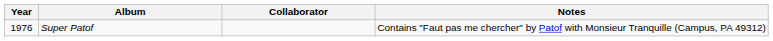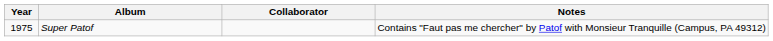 <table class="wikitable sortable">
 <tr>
 <th style="width:3em">Year</th>
 <th style="width:18em">Album</th>
 <th style="width:15em">Collaborator</th>
 <th class="unsortable">Notes</th>
 </tr>
 <tr>
-<td align="center">1976</td>
+<td align="center">1975</td>
 <td><em>Super Patof</em></td>
 <td align="center"></td>
 <td>Contains "Faut pas me chercher" by <a href='#'>Patof</a> with Monsieur Tranquille (Campus, PA 49312)</td>
 </tr>
 </table>
